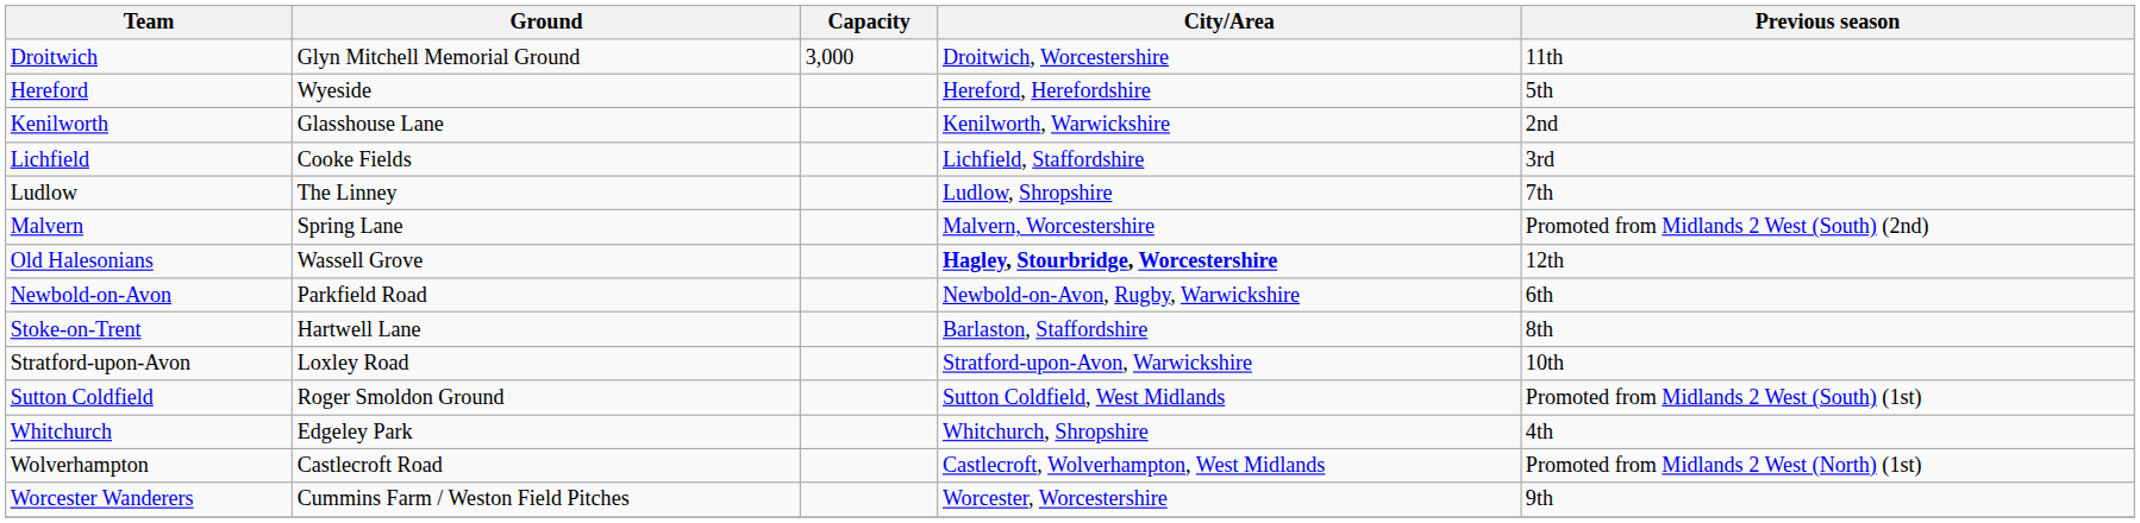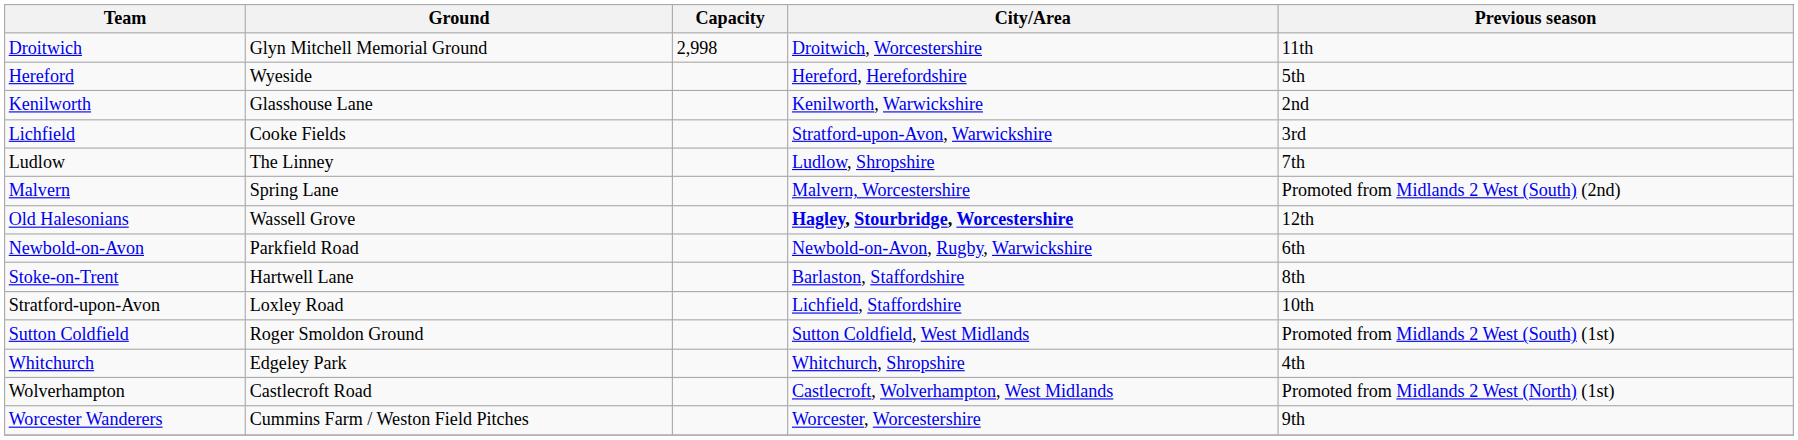 <table class="wikitable sortable" width=100%>
 <tr>
 <th>Team</th>
 <th>Ground</th>
 <th>Capacity</th>
 <th>City/Area</th>
 <th>Previous season</th>
 </tr>
 <tr>
 <td><a href='#'>Droitwich</a></td>
 <td>Glyn Mitchell Memorial Ground</td>
-<td>3,000</td>
+<td>2,998</td>
 <td><a href='#'>Droitwich</a>, <a href='#'>Worcestershire</a></td>
 <td>11th</td>
 </tr>
 <tr>
 <td><a href='#'>Hereford</a></td>
 <td>Wyeside</td>
 <td></td>
 <td><a href='#'>Hereford</a>, <a href='#'>Herefordshire</a></td>
 <td>5th</td>
 </tr>
 <tr>
 <td><a href='#'>Kenilworth</a></td>
 <td>Glasshouse Lane</td>
 <td></td>
 <td><a href='#'>Kenilworth</a>, <a href='#'>Warwickshire</a></td>
 <td>2nd</td>
 </tr>
 <tr>
 <td><a href='#'>Lichfield</a></td>
 <td>Cooke Fields</td>
 <td></td>
-<td><a href='#'>Lichfield</a>, <a href='#'>Staffordshire</a></td>
+<td><a href='#'>Stratford-upon-Avon</a>, <a href='#'>Warwickshire</a></td>
 <td>3rd</td>
 </tr>
 <tr>
 <td>Ludlow</td>
 <td>The Linney</td>
 <td></td>
 <td><a href='#'>Ludlow</a>, <a href='#'>Shropshire</a></td>
 <td>7th</td>
 </tr>
 <tr>
 <td><a href='#'>Malvern</a></td>
 <td>Spring Lane</td>
 <td></td>
 <td><a href='#'>Malvern, Worcestershire</a></td>
 <td>Promoted from <a href='#'>Midlands 2 West (South)</a> (2nd)</td>
 </tr>
 <tr>
 <td><a href='#'>Old Halesonians</a></td>
 <td>Wassell Grove</td>
 <td></td>
 <td><strong><a href='#'>Hagley</a>, <a href='#'>Stourbridge</a>, <a href='#'>Worcestershire</a></strong></td>
 <td>12th</td>
 </tr>
 <tr>
 <td><a href='#'>Newbold-on-Avon</a></td>
 <td>Parkfield Road</td>
 <td></td>
 <td><a href='#'>Newbold-on-Avon</a>, <a href='#'>Rugby</a>, <a href='#'>Warwickshire</a></td>
 <td>6th</td>
 </tr>
 <tr>
 <td><a href='#'>Stoke-on-Trent</a></td>
 <td>Hartwell Lane</td>
 <td></td>
 <td><a href='#'>Barlaston</a>, <a href='#'>Staffordshire</a></td>
 <td>8th</td>
 </tr>
 <tr>
 <td>Stratford-upon-Avon</td>
 <td>Loxley Road</td>
 <td></td>
-<td><a href='#'>Stratford-upon-Avon</a>, <a href='#'>Warwickshire</a></td>
+<td><a href='#'>Lichfield</a>, <a href='#'>Staffordshire</a></td>
 <td>10th</td>
 </tr>
 <tr>
 <td><a href='#'>Sutton Coldfield</a></td>
 <td>Roger Smoldon Ground</td>
 <td></td>
 <td><a href='#'>Sutton Coldfield</a>, <a href='#'>West Midlands</a></td>
 <td>Promoted from <a href='#'>Midlands 2 West (South)</a> (1st)</td>
 </tr>
 <tr>
 <td><a href='#'>Whitchurch</a></td>
 <td>Edgeley Park</td>
 <td></td>
 <td><a href='#'>Whitchurch</a>, <a href='#'>Shropshire</a></td>
 <td>4th</td>
 </tr>
 <tr>
 <td>Wolverhampton</td>
 <td>Castlecroft Road</td>
 <td></td>
 <td><a href='#'>Castlecroft</a>, <a href='#'>Wolverhampton</a>, <a href='#'>West Midlands</a></td>
 <td>Promoted from <a href='#'>Midlands 2 West (North)</a> (1st)</td>
 </tr>
 <tr>
 <td><a href='#'>Worcester Wanderers</a></td>
 <td>Cummins Farm / Weston Field Pitches</td>
 <td></td>
 <td><a href='#'>Worcester</a>, <a href='#'>Worcestershire</a></td>
 <td>9th</td>
 </tr>
 <tr>
 </tr>
 </table>
